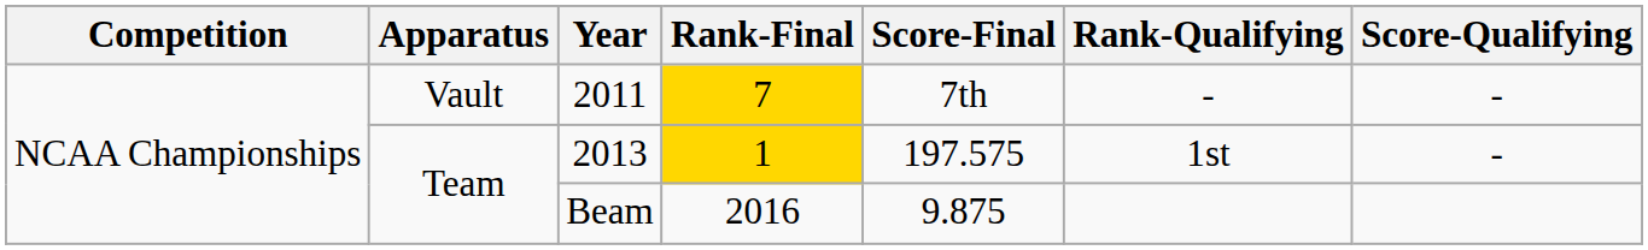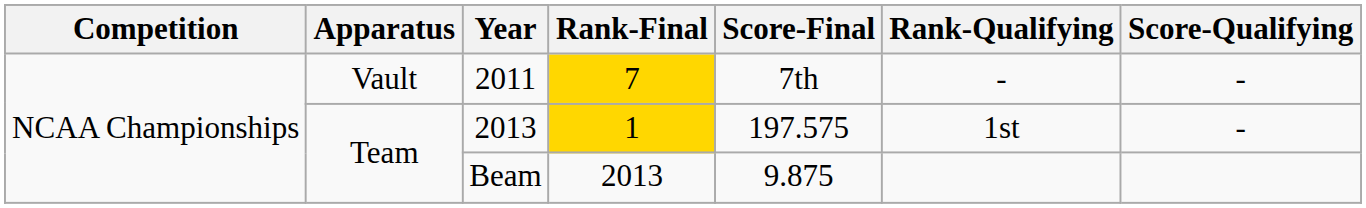 <table class="wikitable" style="text-align:center">
 <tr>
 <th>Competition</th>
 <th>Apparatus</th>
 <th>Year</th>
 <th>Rank-Final</th>
 <th>Score-Final</th>
 <th>Rank-Qualifying</th>
 <th>Score-Qualifying</th>
 </tr>
 <tr>
 <td rowspan="5">NCAA Championships</td>
 <td>Vault</td>
 <td>2011</td>
 <td style="background:gold;">7</td>
 <td>7th</td>
 <td>-</td>
 <td>-</td>
 </tr>
 <tr>
 <td rowspan="15">Team</td>
 <td>2013</td>
 <td style="background:gold;">1</td>
 <td>197.575</td>
 <td>1st</td>
 <td>-</td>
 </tr>
 <tr>
 <td rowspan="15">Beam</td>
-<td>2016</td>
+<td>2013</td>
 <td>9.875</td>
 <td></td>
 </tr>
 </table>
